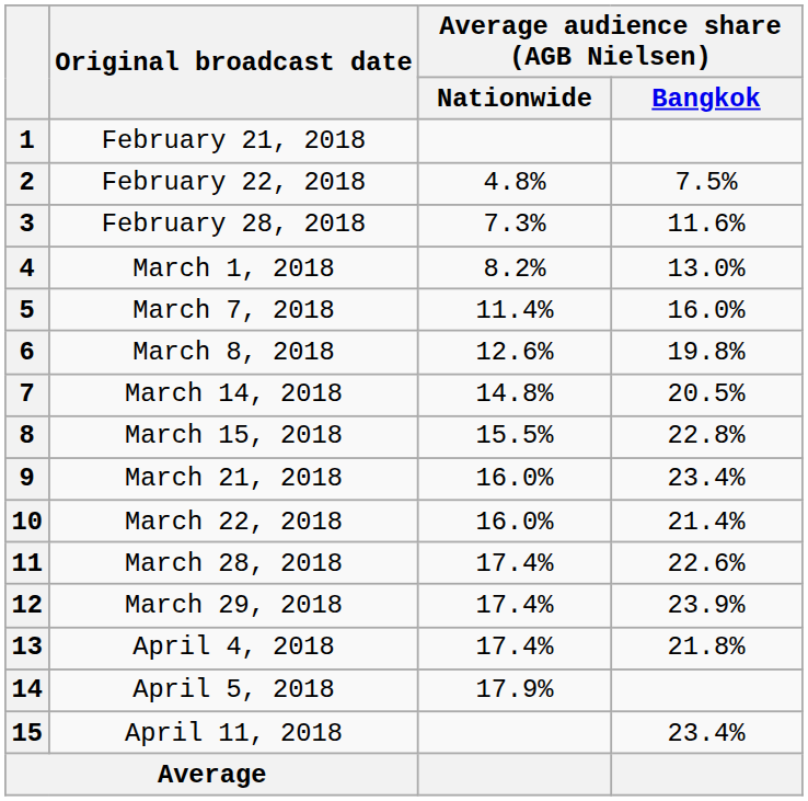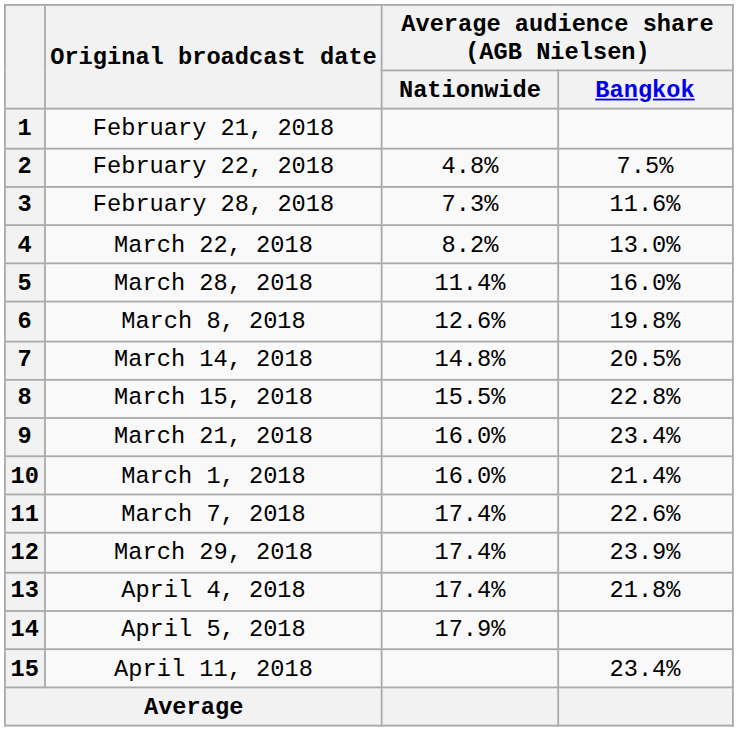 <table class="wikitable" style="text-align:center">
 <tr>
 <th rowspan="2"></th>
 <th rowspan="2">Original broadcast date</th>
 <th colspan="2">Average audience share<br>(AGB Nielsen)</th>
 </tr>
 <tr>
 <th width="90">Nationwide</th>
 <th width="90"><a href='#'>Bangkok</a></th>
 </tr>
 <tr>
 <th>1</th>
 <td>February 21, 2018</td>
 <td></td>
 <td></td>
 </tr>
 <tr>
 <th>2</th>
 <td>February 22, 2018</td>
 <td>4.8%</td>
 <td>7.5%</td>
 </tr>
 <tr>
 <th>3</th>
 <td>February 28, 2018</td>
 <td>7.3%</td>
 <td>11.6%</td>
 </tr>
 <tr>
 <th>4</th>
-<td>March 1, 2018</td>
+<td>March 22, 2018</td>
 <td>8.2%</td>
 <td>13.0%</td>
 </tr>
 <tr>
 <th>5</th>
-<td>March 7, 2018</td>
+<td>March 28, 2018</td>
 <td>11.4%</td>
 <td>16.0%</td>
 </tr>
 <tr>
 <th>6</th>
 <td>March 8, 2018</td>
 <td>12.6%</td>
 <td>19.8%</td>
 </tr>
 <tr>
 <th>7</th>
 <td>March 14, 2018</td>
 <td>14.8%</td>
 <td>20.5%</td>
 </tr>
 <tr>
 <th>8</th>
 <td>March 15, 2018</td>
 <td>15.5%</td>
 <td>22.8%</td>
 </tr>
 <tr>
 <th>9</th>
 <td>March 21, 2018</td>
 <td>16.0%</td>
 <td>23.4%</td>
 </tr>
 <tr>
 <th>10</th>
-<td>March 22, 2018</td>
+<td>March 1, 2018</td>
 <td>16.0%</td>
 <td>21.4%</td>
 </tr>
 <tr>
 <th>11</th>
-<td>March 28, 2018</td>
+<td>March 7, 2018</td>
 <td>17.4%</td>
 <td>22.6%</td>
 </tr>
 <tr>
 <th>12</th>
 <td>March 29, 2018</td>
 <td>17.4%</td>
 <td>23.9%</td>
 </tr>
 <tr>
 <th>13</th>
 <td>April 4, 2018</td>
 <td>17.4%</td>
 <td>21.8%</td>
 </tr>
 <tr>
 <th>14</th>
 <td>April 5, 2018</td>
 <td>17.9%</td>
 <td></td>
 </tr>
 <tr>
 <th>15</th>
 <td>April 11, 2018</td>
 <td></td>
 <td>23.4%</td>
 </tr>
 <tr>
 <th colspan="2">Average</th>
 <th></th>
 <th></th>
 </tr>
 </table>
